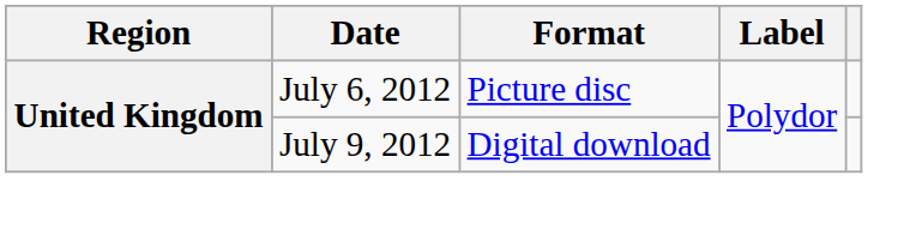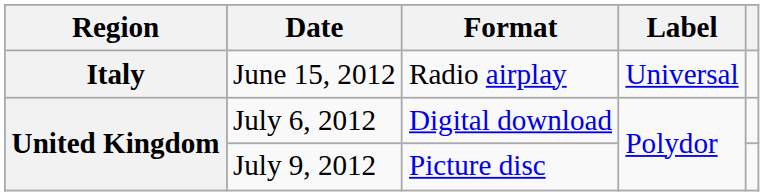 <table class="wikitable plainrowheaders">
 <tr>
 <th scope="col">Region</th>
 <th scope="col">Date</th>
 <th scope="col">Format</th>
 <th scope="col">Label</th>
 <th scope="col"></th>
 </tr>
 <tr>
+<th scope="row">Italy</th>
+<td>June 15, 2012</td>
+<td>Radio <a href='#'>airplay</a></td>
+<td><a href='#'>Universal</a></td>
+<td></td>
+</tr>
+<tr>
 <th scope="row" rowspan="2">United Kingdom</th>
 <td>July 6, 2012</td>
-<td><a href='#'>Picture disc</a></td>
+<td><a href='#'>Digital download</a></td>
 <td rowspan="2"><a href='#'>Polydor</a></td>
 <td></td>
 </tr>
 <tr>
 <td>July 9, 2012</td>
-<td><a href='#'>Digital download</a></td>
+<td><a href='#'>Picture disc</a></td>
 <td></td>
 </tr>
 </table>
